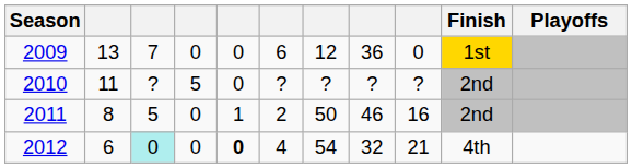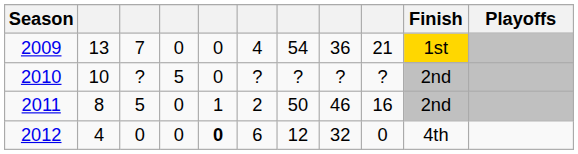 <table class="wikitable zebra" style="width: 500px; text-align: center;">
 <tr>
 </tr>
 <tr>
 <th style="width:35px;">Season</th>
 <th style="width:35px;"></th>
 <th style="width:35px;"></th>
 <th style="width:35px;"></th>
 <th style="width:35px;"></th>
 <th style="width:35px;"></th>
 <th style="width:35px;"></th>
 <th style="width:35px;"></th>
 <th style="width:35px;"></th>
 <th style="width:50px;">Finish</th>
 <th style="width:95px;">Playoffs</th>
 </tr>
 <tr>
 <td><a href='#'>2009</a></td>
 <td>13</td>
 <td>7</td>
 <td>0</td>
 <td>0</td>
-<td>6</td>
-<td>12</td>
+<td>4</td>
+<td>54</td>
 <td>36</td>
-<td>0</td>
+<td>21</td>
 <td bgcolor="gold">1st</td>
 <td style="text-align:left"; bgcolor="silver"></td>
 </tr>
 <tr>
 <td><a href='#'>2010</a></td>
-<td>11</td>
+<td>10</td>
 <td>?</td>
 <td>5</td>
 <td>0</td>
 <td>?</td>
 <td>?</td>
 <td>?</td>
 <td>?</td>
 <td bgcolor="silver">2nd</td>
 <td style="text-align:left"; bgcolor="silver"></td>
 </tr>
 <tr>
 <td><a href='#'>2011</a></td>
 <td>8</td>
 <td>5</td>
 <td>0</td>
 <td>1</td>
 <td>2</td>
 <td>50</td>
 <td>46</td>
 <td>16</td>
 <td bgcolor="silver">2nd</td>
 <td style="text-align:left"; bgcolor="silver"></td>
 </tr>
 <tr>
 <td><a href='#'>2012</a></td>
-<td>6</td>
-<td style="background: paleturquoise;">0</td>
+<td>4</td>
+<td>0</td>
 <td>0</td>
 <td><strong>0</strong></td>
-<td>4</td>
-<td>54</td>
+<td>6</td>
+<td>12</td>
 <td>32</td>
-<td>21</td>
+<td>0</td>
 <td>4th</td>
 <td style="text-align:left;"></td>
 </tr>
 </table>
